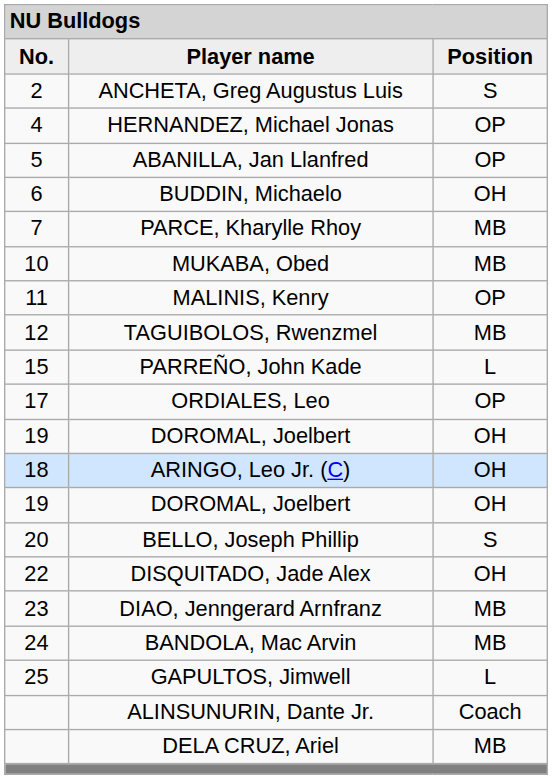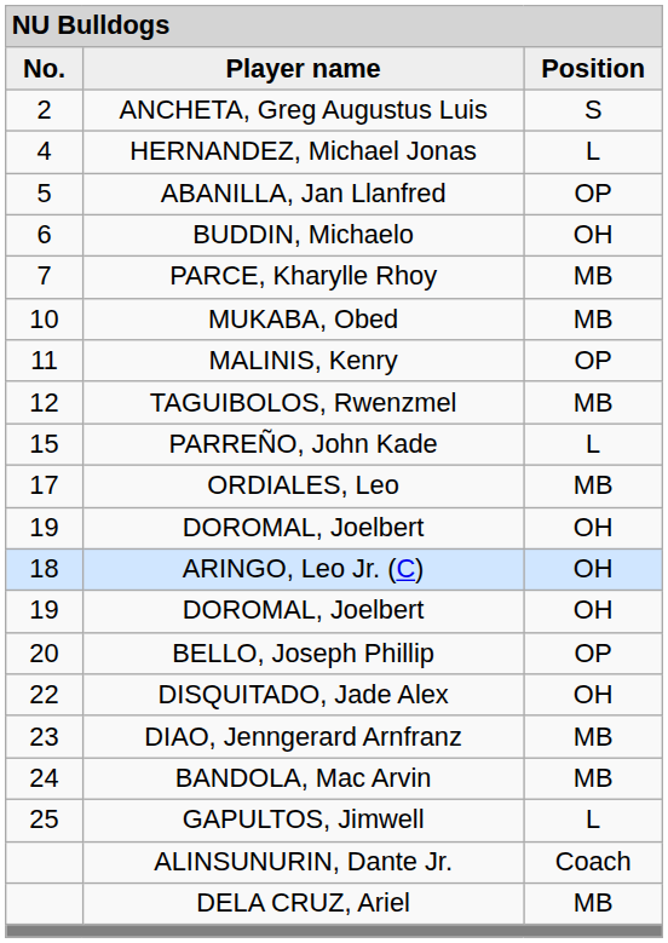 <table class='wikitable mw-collapsible mw-collapsed' style='text-align: center; font-size: 100%; width: 400px; border: none;'>
 <tr>
 <th style="background:#D4D4D4; text-align:left;" colspan=3> NU Bulldogs</th>
 </tr>
 <tr style="background:#EEEEEE; font-weight:bold;">
 <td width=5%>No.</td>
 <td width=40%>Player name</td>
 <td width=5%>Position</td>
 </tr>
 <tr>
 <td>2</td>
 <td>ANCHETA, Greg Augustus Luis</td>
 <td>S</td>
 </tr>
 <tr>
 <td>4</td>
 <td>HERNANDEZ, Michael Jonas</td>
-<td>OP</td>
+<td>L</td>
 </tr>
 <tr>
 <td>5</td>
 <td>ABANILLA, Jan Llanfred</td>
 <td>OP</td>
 </tr>
 <tr>
 <td>6</td>
 <td>BUDDIN, Michaelo</td>
 <td>OH</td>
 </tr>
 <tr>
 <td>7</td>
 <td>PARCE, Kharylle Rhoy</td>
 <td>MB</td>
 </tr>
 <tr>
 <td>10</td>
 <td>MUKABA, Obed</td>
 <td>MB</td>
 </tr>
 <tr>
 <td>11</td>
 <td>MALINIS, Kenry</td>
 <td>OP</td>
 </tr>
 <tr>
 <td>12</td>
 <td>TAGUIBOLOS, Rwenzmel</td>
 <td>MB</td>
 </tr>
 <tr>
 <td>15</td>
 <td>PARREÑO, John Kade</td>
 <td>L</td>
 </tr>
 <tr>
 <td>17</td>
 <td>ORDIALES, Leo</td>
-<td>OP</td>
+<td>MB</td>
 </tr>
 <tr>
 <td>19</td>
 <td>DOROMAL, Joelbert</td>
 <td>OH</td>
 </tr>
 <tr style="background: #D0E6FF">
 <td>18</td>
 <td>ARINGO, Leo Jr. (<a href='#'>C</a>)</td>
 <td>OH</td>
 </tr>
 <tr>
 <td>19</td>
 <td>DOROMAL, Joelbert</td>
 <td>OH</td>
 </tr>
 <tr>
 <td>20</td>
 <td>BELLO, Joseph Phillip</td>
-<td>S</td>
+<td>OP</td>
 </tr>
 <tr>
 <td>22</td>
 <td>DISQUITADO, Jade Alex</td>
 <td>OH</td>
 </tr>
 <tr>
 <td>23</td>
 <td>DIAO, Jenngerard Arnfranz</td>
 <td>MB</td>
 </tr>
 <tr>
 <td>24</td>
 <td>BANDOLA, Mac Arvin</td>
 <td>MB</td>
 </tr>
 <tr>
 <td>25</td>
 <td>GAPULTOS, Jimwell</td>
 <td>L</td>
 </tr>
 <tr>
 <td></td>
 <td>ALINSUNURIN, Dante Jr.</td>
 <td>Coach</td>
 </tr>
 <tr>
 <td></td>
 <td>DELA CRUZ, Ariel</td>
 <td>MB</td>
 </tr>
 <tr>
 <th style='background: grey;' colspan=3></th>
 </tr>
 </table>
